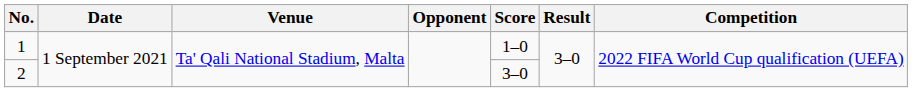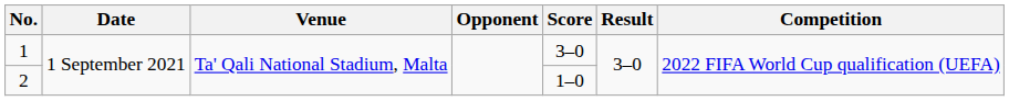 <table class="wikitable" style="font-size:100%;">
 <tr>
 <th>No.</th>
 <th>Date</th>
 <th>Venue</th>
 <th>Opponent</th>
 <th>Score</th>
 <th>Result</th>
 <th>Competition</th>
 </tr>
 <tr>
 <td align="center">1</td>
 <td rowspan="2">1 September 2021</td>
 <td rowspan="2"><a href='#'>Ta' Qali National Stadium</a>, <a href='#'>Malta</a></td>
 <td rowspan="2"></td>
-<td align="center">1–0</td>
+<td align="center">3–0</td>
 <td rowspan="2" align="center">3–0</td>
 <td rowspan="2"><a href='#'>2022 FIFA World Cup qualification (UEFA)</a></td>
 </tr>
 <tr>
 <td align="center">2</td>
-<td align="center">3–0</td>
+<td align="center">1–0</td>
 </tr>
 </table>
